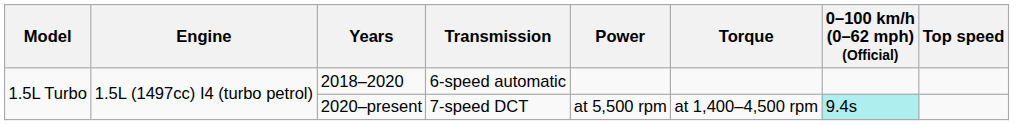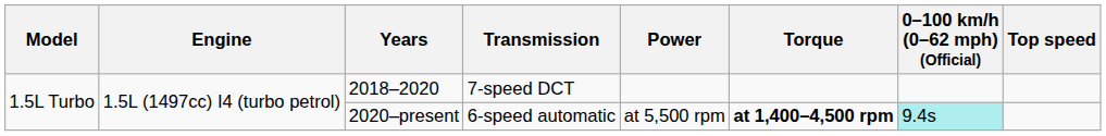 <table class="wikitable sortable collapsible" style="text-align:left; font-size:90%;">
 <tr>
 <th>Model</th>
 <th>Engine</th>
 <th>Years</th>
 <th>Transmission</th>
 <th>Power</th>
 <th>Torque</th>
 <th>0–100 km/h<br>(0–62 mph)<br><small>(Official)</small></th>
 <th>Top speed</th>
 </tr>
 <tr>
 <td rowspan=2>1.5L Turbo</td>
 <td rowspan=2>1.5L (1497cc) I4 (turbo petrol)</td>
 <td>2018–2020</td>
-<td>6-speed automatic</td>
+<td>7-speed DCT</td>
 <td></td>
 <td></td>
 <td></td>
 </tr>
 <tr>
 <td>2020–present</td>
-<td>7-speed DCT</td>
+<td>6-speed automatic</td>
 <td> at 5,500 rpm</td>
-<td> at 1,400–4,500 rpm</td>
+<td><strong> at 1,400–4,500 rpm</strong></td>
 <td style="background: paleturquoise;">9.4s</td>
 <td></td>
 </tr>
 </table>
